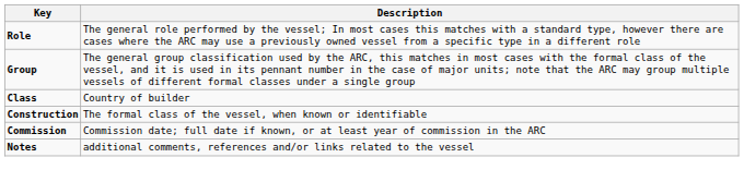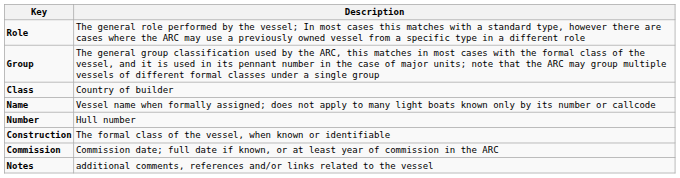 <table class="wikitable" style="font-size:0.9em;">
 <tr>
 <th>Key</th>
 <th>Description</th>
 </tr>
 <tr>
 <td><strong>Role </strong></td>
 <td>The general role performed by the vessel; In most cases this matches with a standard type, however there are cases where the  ARC may use a previously owned vessel from a specific type in a different role</td>
 </tr>
 <tr>
 <td><strong>Group</strong></td>
 <td>The general group classification used by the ARC, this matches in most cases with the formal class of the vessel, and it is used in its pennant number in the case of major units; note that the ARC may group multiple vessels of different formal classes under a single group</td>
 </tr>
 <tr>
 <td><strong>Class</strong></td>
 <td>Country of builder</td>
 </tr>
 <tr>
+<td><strong>Name</strong></td>
+<td>Vessel  name when formally assigned; does not apply to many light boats known only by its number or callcode</td>
+</tr>
+<tr>
+<td><strong>Number</strong></td>
+<td>Hull number</td>
+</tr>
+<tr>
 <td><strong>Construction</strong></td>
 <td>The formal class of the vessel, when known or identifiable</td>
 </tr>
 <tr>
 <td><strong>Commission</strong></td>
 <td>Commission date; full date if known, or at least year of commission in the ARC</td>
 </tr>
 <tr>
 <td><strong>Notes</strong></td>
 <td>additional comments, references and/or links related to the vessel</td>
 </tr>
 </table>
